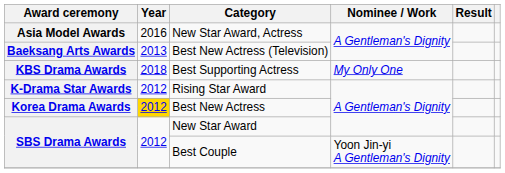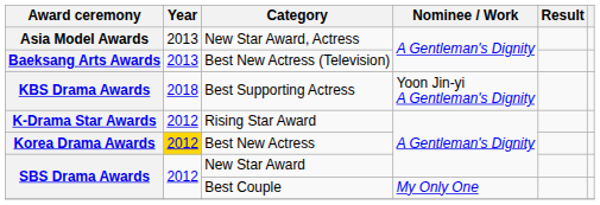 <table class="wikitable plainrowheaders sortable">
 <tr>
 <th scope="col">Award ceremony</th>
 <th scope="col">Year</th>
 <th scope="col">Category</th>
 <th scope="col">Nominee / Work</th>
 <th scope="col">Result</th>
 <th scope="col" class="unsortable"></th>
 </tr>
 <tr>
 <th scope="row" rowspan="1">Asia Model Awards</th>
-<td>2016</td>
+<td>2013</td>
 <td>New Star Award, Actress</td>
 <td rowspan="2"><em><a href='#'>A Gentleman's Dignity</a></em></td>
 <td></td>
 <td style="text-align:center"></td>
 </tr>
 <tr>
 <th scope="row" rowspan="1"><a href='#'>Baeksang Arts Awards</a></th>
 <td><a href='#'>2013</a></td>
 <td>Best New Actress (Television)</td>
 <td></td>
 <td style="text-align:center"></td>
 </tr>
 <tr>
 <th scope="row" rowspan="1"><a href='#'>KBS Drama Awards</a></th>
 <td><a href='#'>2018</a></td>
 <td>Best Supporting Actress</td>
-<td><em><a href='#'>My Only One</a></em></td>
+<td>Yoon Jin-yi  <br> <em><a href='#'>A Gentleman's Dignity</a></em></td>
 <td></td>
 <td style="text-align:center"></td>
 </tr>
 <tr>
 <th scope="row" rowspan="1"><a href='#'>K-Drama Star Awards</a></th>
 <td><a href='#'>2012</a></td>
 <td>Rising Star Award</td>
 <td rowspan="3"><em><a href='#'>A Gentleman's Dignity</a></em></td>
 <td></td>
 <td style="text-align:center"></td>
 </tr>
 <tr>
 <th scope="row" rowspan="1"><a href='#'>Korea Drama Awards</a></th>
 <td style="background: gold;"><a href='#'>2012</a></td>
 <td>Best New Actress</td>
 <td></td>
 <td style="text-align:center"></td>
 </tr>
 <tr>
 <th scope="row" rowspan="2"><a href='#'>SBS Drama Awards</a></th>
 <td rowspan="2"><a href='#'>2012</a></td>
 <td>New Star Award</td>
 <td></td>
 <td style="text-align:center"></td>
 </tr>
 <tr>
 <td>Best Couple</td>
-<td>Yoon Jin-yi  <br> <em><a href='#'>A Gentleman's Dignity</a></em></td>
+<td><em><a href='#'>My Only One</a></em></td>
 <td></td>
 <td style="text-align:center"></td>
 </tr>
 <tr>
 </tr>
 </table>
